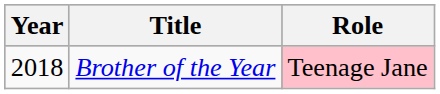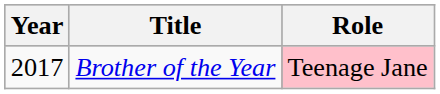 <table class="wikitable sortable">
 <tr>
 <th>Year</th>
 <th>Title</th>
 <th>Role</th>
 </tr>
 <tr>
-<td>2018</td>
+<td>2017</td>
 <td><em><a href='#'>Brother of the Year</a></em></td>
 <td style="background: pink;">Teenage Jane</td>
 </tr>
 </table>
